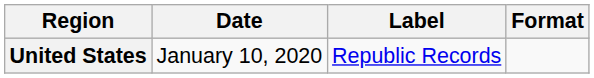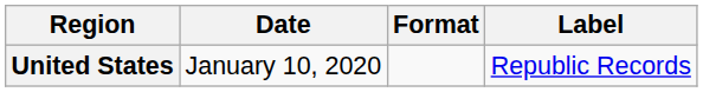 <table class="wikitable sortable plainrowheaders" style="text-align:center;">
 <tr>
 <th>Region</th>
 <th>Date</th>
+<th>Format</th>
 <th>Label</th>
-<th>Format</th>
 </tr>
 <tr>
 <th scope="row">United States</th>
 <td>January 10, 2020</td>
+<td></td>
 <td><a href='#'>Republic Records</a></td>
-<td></td>
 </tr>
 </table>
